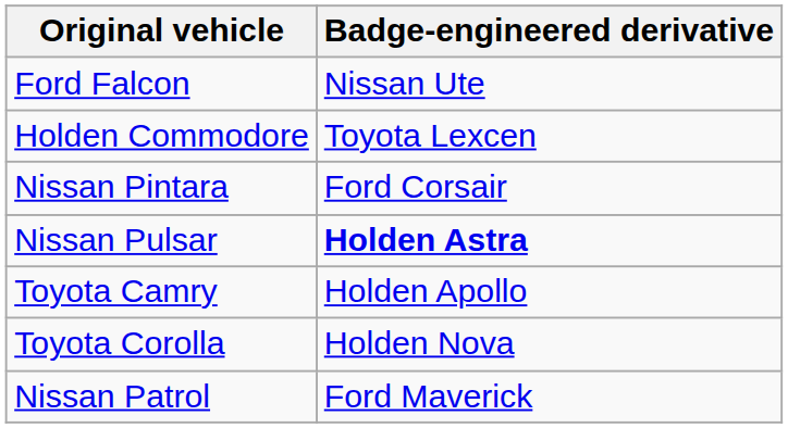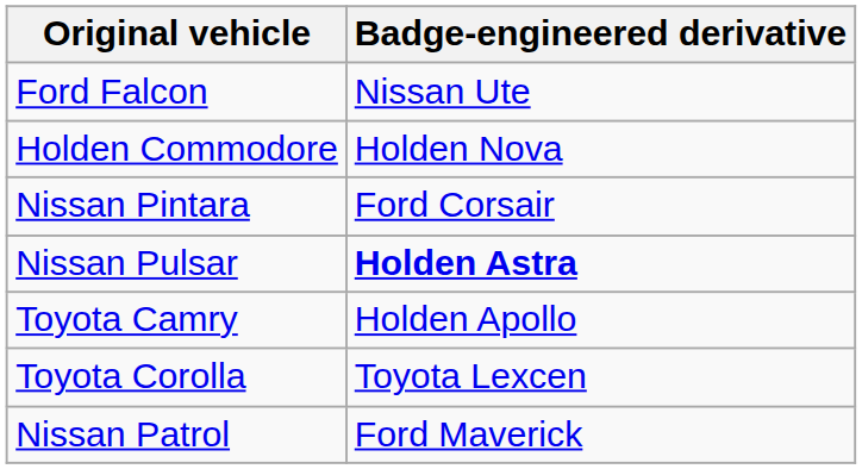 <table class = wikitable table align = "right" style = "margin-left: 1em">
 <tr>
 <th>Original vehicle</th>
 <th>Badge-engineered derivative</th>
 </tr>
 <tr>
 <td><a href='#'>Ford Falcon</a></td>
 <td><a href='#'>Nissan Ute</a></td>
 </tr>
 <tr>
 <td><a href='#'>Holden Commodore</a></td>
-<td><a href='#'>Toyota Lexcen</a></td>
+<td><a href='#'>Holden Nova</a></td>
 </tr>
 <tr>
 <td><a href='#'>Nissan Pintara</a></td>
 <td><a href='#'>Ford Corsair</a></td>
 </tr>
 <tr>
 <td><a href='#'>Nissan Pulsar</a></td>
 <td><strong><a href='#'>Holden Astra</a></strong></td>
 </tr>
 <tr>
 <td><a href='#'>Toyota Camry</a></td>
 <td><a href='#'>Holden Apollo</a></td>
 </tr>
 <tr>
 <td><a href='#'>Toyota Corolla</a></td>
-<td><a href='#'>Holden Nova</a></td>
+<td><a href='#'>Toyota Lexcen</a></td>
 </tr>
 <tr>
 <td><a href='#'>Nissan Patrol</a></td>
 <td><a href='#'>Ford Maverick</a></td>
 </tr>
 </table>
